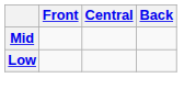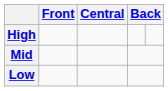 <table class="wikitable" style="text-align:center">
 <tr>
 <th></th>
 <th><a href='#'>Front</a></th>
 <th><a href='#'>Central</a></th>
 <th colspan="2"><a href='#'>Back</a></th>
+</tr>
+<tr>
+<th><a href='#'>High</a></th>
+<td> </td>
+<td></td>
+<td> </td>
+<td> </td>
 </tr>
 <tr>
 <th><a href='#'>Mid</a></th>
 <td> </td>
 <td></td>
 <td colspan="2"> </td>
 </tr>
 <tr>
 <th><a href='#'>Low</a></th>
 <td></td>
 <td> </td>
 <td colspan="2"></td>
 </tr>
 </table>
